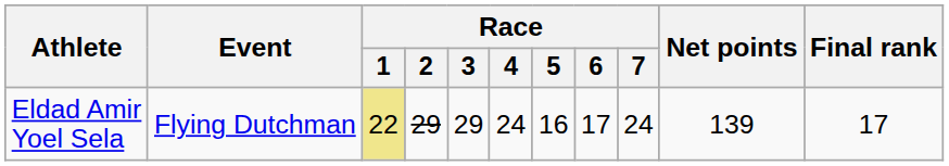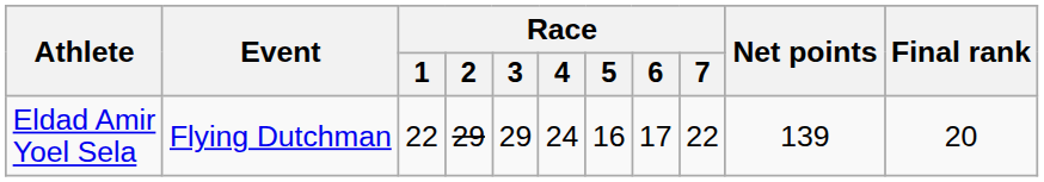 <table class="wikitable" style="font-size:90%">
 <tr>
 <th rowspan=2>Athlete</th>
 <th rowspan=2>Event</th>
 <th colspan=7>Race</th>
 <th rowspan=2>Net points</th>
 <th rowspan=2>Final rank</th>
 </tr>
 <tr style="font-size:95%">
 <th>1</th>
 <th>2</th>
 <th>3</th>
 <th>4</th>
 <th>5</th>
 <th>6</th>
 <th>7</th>
 </tr>
 <tr align=center>
 <td align=left><a href='#'>Eldad Amir</a><br><a href='#'>Yoel Sela</a></td>
 <td align=left><a href='#'>Flying Dutchman</a></td>
-<td style="background: khaki;">22</td>
+<td>22</td>
 <td><s>29</s></td>
 <td>29</td>
 <td>24</td>
 <td>16</td>
 <td>17</td>
-<td>24</td>
+<td>22</td>
 <td>139</td>
-<td>17</td>
+<td>20</td>
 </tr>
 </table>
